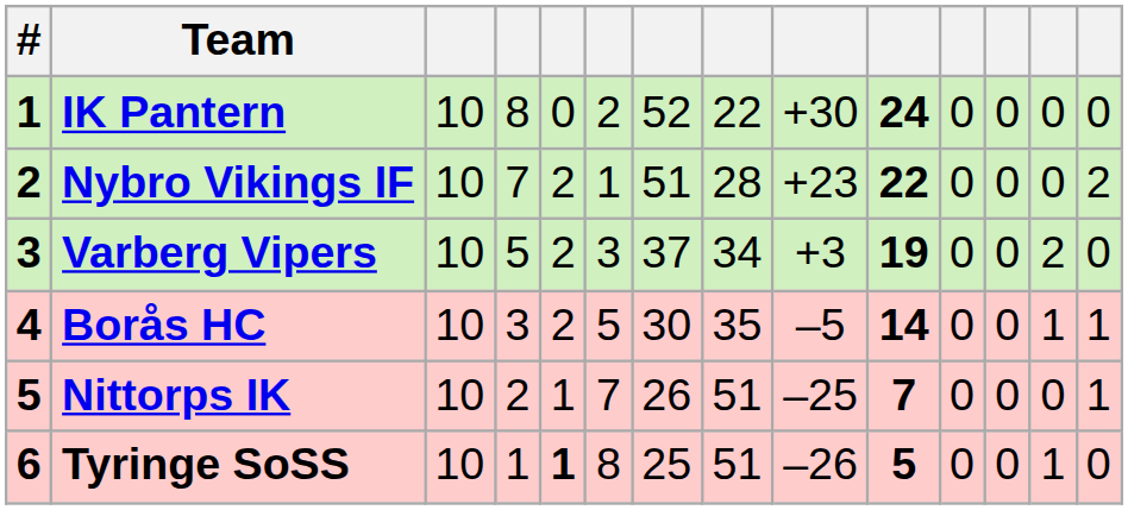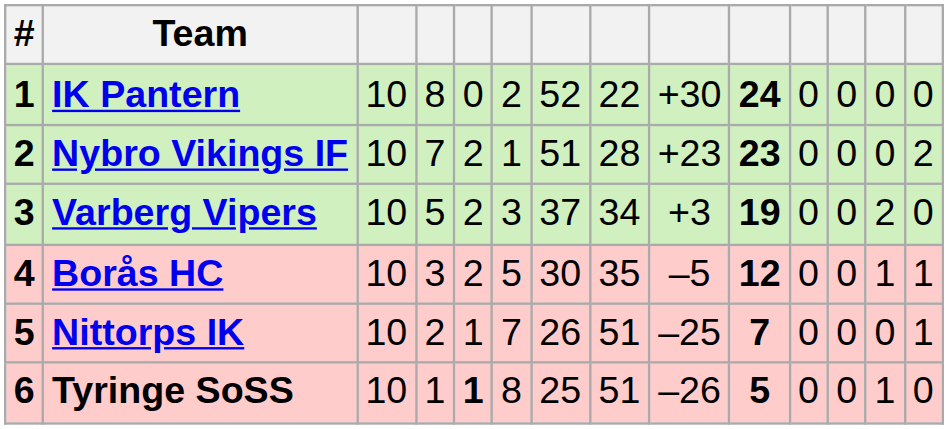 <table class="wikitable sortable">
 <tr>
 <th>#</th>
 <th>Team</th>
 <th></th>
 <th></th>
 <th></th>
 <th></th>
 <th></th>
 <th></th>
 <th></th>
 <th></th>
 <th></th>
 <th></th>
 <th></th>
 <th></th>
 </tr>
 <tr style="background: #D0F0C0;">
 <td><strong>1</strong></td>
 <td><strong><a href='#'>IK Pantern</a></strong></td>
 <td style="text-align: center;">10</td>
 <td style="text-align: center;">8</td>
 <td style="text-align: center;">0</td>
 <td style="text-align: center;">2</td>
 <td style="text-align: center;">52</td>
 <td style="text-align: center;">22</td>
 <td style="text-align: center;">+30</td>
 <td style="text-align: center;"><strong>24</strong></td>
 <td style="text-align: center;">0</td>
 <td style="text-align: center;">0</td>
 <td style="text-align: center;">0</td>
 <td style="text-align: center;">0</td>
 </tr>
 <tr style="background: #D0F0C0;">
 <td><strong>2</strong></td>
 <td><strong><a href='#'>Nybro Vikings IF</a></strong></td>
 <td style="text-align: center;">10</td>
 <td style="text-align: center;">7</td>
 <td style="text-align: center;">2</td>
 <td style="text-align: center;">1</td>
 <td style="text-align: center;">51</td>
 <td style="text-align: center;">28</td>
 <td style="text-align: center;">+23</td>
-<td style="text-align: center;"><strong>22</strong></td>
+<td style="text-align: center;"><strong>23</strong></td>
 <td style="text-align: center;">0</td>
 <td style="text-align: center;">0</td>
 <td style="text-align: center;">0</td>
 <td style="text-align: center;">2</td>
 </tr>
 <tr style="background: #D0F0C0;">
 <td><strong>3</strong></td>
 <td> <strong><a href='#'>Varberg Vipers</a></strong></td>
 <td style="text-align: center;">10</td>
 <td style="text-align: center;">5</td>
 <td style="text-align: center;">2</td>
 <td style="text-align: center;">3</td>
 <td style="text-align: center;">37</td>
 <td style="text-align: center;">34</td>
 <td style="text-align: center;">+3</td>
 <td style="text-align: center;"><strong>19</strong></td>
 <td style="text-align: center;">0</td>
 <td style="text-align: center;">0</td>
 <td style="text-align: center;">2</td>
 <td style="text-align: center;">0</td>
 </tr>
 <tr style="background: #FFCCCC;">
 <td><strong>4</strong></td>
 <td> <strong><a href='#'>Borås HC</a></strong></td>
 <td style="text-align: center;">10</td>
 <td style="text-align: center;">3</td>
 <td style="text-align: center;">2</td>
 <td style="text-align: center;">5</td>
 <td style="text-align: center;">30</td>
 <td style="text-align: center;">35</td>
 <td style="text-align: center;">–5</td>
-<td style="text-align: center;"><strong>14</strong></td>
+<td style="text-align: center;"><strong>12</strong></td>
 <td style="text-align: center;">0</td>
 <td style="text-align: center;">0</td>
 <td style="text-align: center;">1</td>
 <td style="text-align: center;">1</td>
 </tr>
 <tr style="background: #FFCCCC;">
 <td><strong>5</strong></td>
 <td> <strong><a href='#'>Nittorps IK</a></strong></td>
 <td style="text-align: center;">10</td>
 <td style="text-align: center;">2</td>
 <td style="text-align: center;">1</td>
 <td style="text-align: center;">7</td>
 <td style="text-align: center;">26</td>
 <td style="text-align: center;">51</td>
 <td style="text-align: center;">–25</td>
 <td style="text-align: center;"><strong>7</strong></td>
 <td style="text-align: center;">0</td>
 <td style="text-align: center;">0</td>
 <td style="text-align: center;">0</td>
 <td style="text-align: center;">1</td>
 </tr>
 <tr style="background: #FFCCCC;">
 <td><strong>6</strong></td>
 <td><strong>Tyringe SoSS</strong></td>
 <td style="text-align: center;">10</td>
 <td style="text-align: center;">1</td>
 <td style="text-align: center;"><strong>1</strong></td>
 <td style="text-align: center;">8</td>
 <td style="text-align: center;">25</td>
 <td style="text-align: center;">51</td>
 <td style="text-align: center;">–26</td>
 <td style="text-align: center;"><strong>5</strong></td>
 <td style="text-align: center;">0</td>
 <td style="text-align: center;">0</td>
 <td style="text-align: center;">1</td>
 <td style="text-align: center;">0</td>
 </tr>
 </table>
